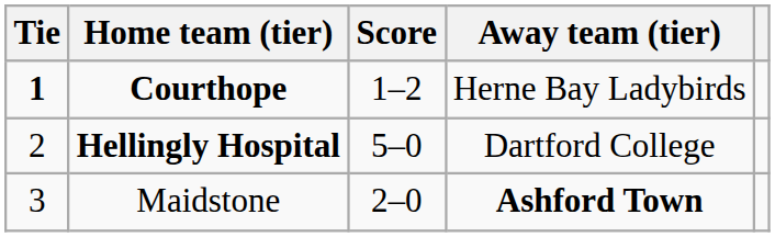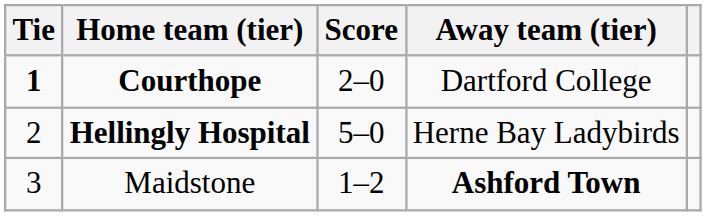 <table class="wikitable" style="text-align:center; font-size:85%">
 <tr>
 <th>Tie</th>
 <th>Home team (tier)</th>
 <th>Score</th>
 <th>Away team (tier)</th>
 <th></th>
 </tr>
 <tr>
 <td align="center"><strong>1</strong></td>
 <td><strong>Courthope</strong></td>
-<td align="center">1–2 </td>
-<td>Herne Bay Ladybirds</td>
+<td align="center">2–0</td>
+<td>Dartford College</td>
 <td></td>
 </tr>
 <tr>
 <td align="center">2</td>
 <td><strong>Hellingly Hospital</strong></td>
 <td align="center">5–0</td>
-<td>Dartford College</td>
+<td>Herne Bay Ladybirds</td>
 <td></td>
 </tr>
 <tr>
 <td align="center">3</td>
 <td>Maidstone</td>
-<td align="center">2–0</td>
+<td align="center">1–2 </td>
 <td><strong>Ashford Town</strong></td>
 <td></td>
 </tr>
 </table>
